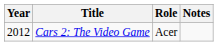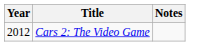 <table class="wikitable sortable">
 <tr>
 <th>Year</th>
 <th>Title</th>
-<th>Role</th>
 <th>Notes</th>
 </tr>
 <tr>
 <td>2012</td>
 <td><em><a href='#'>Cars 2: The Video Game</a></em></td>
-<td>Acer</td>
 <td></td>
 </tr>
 </table>
